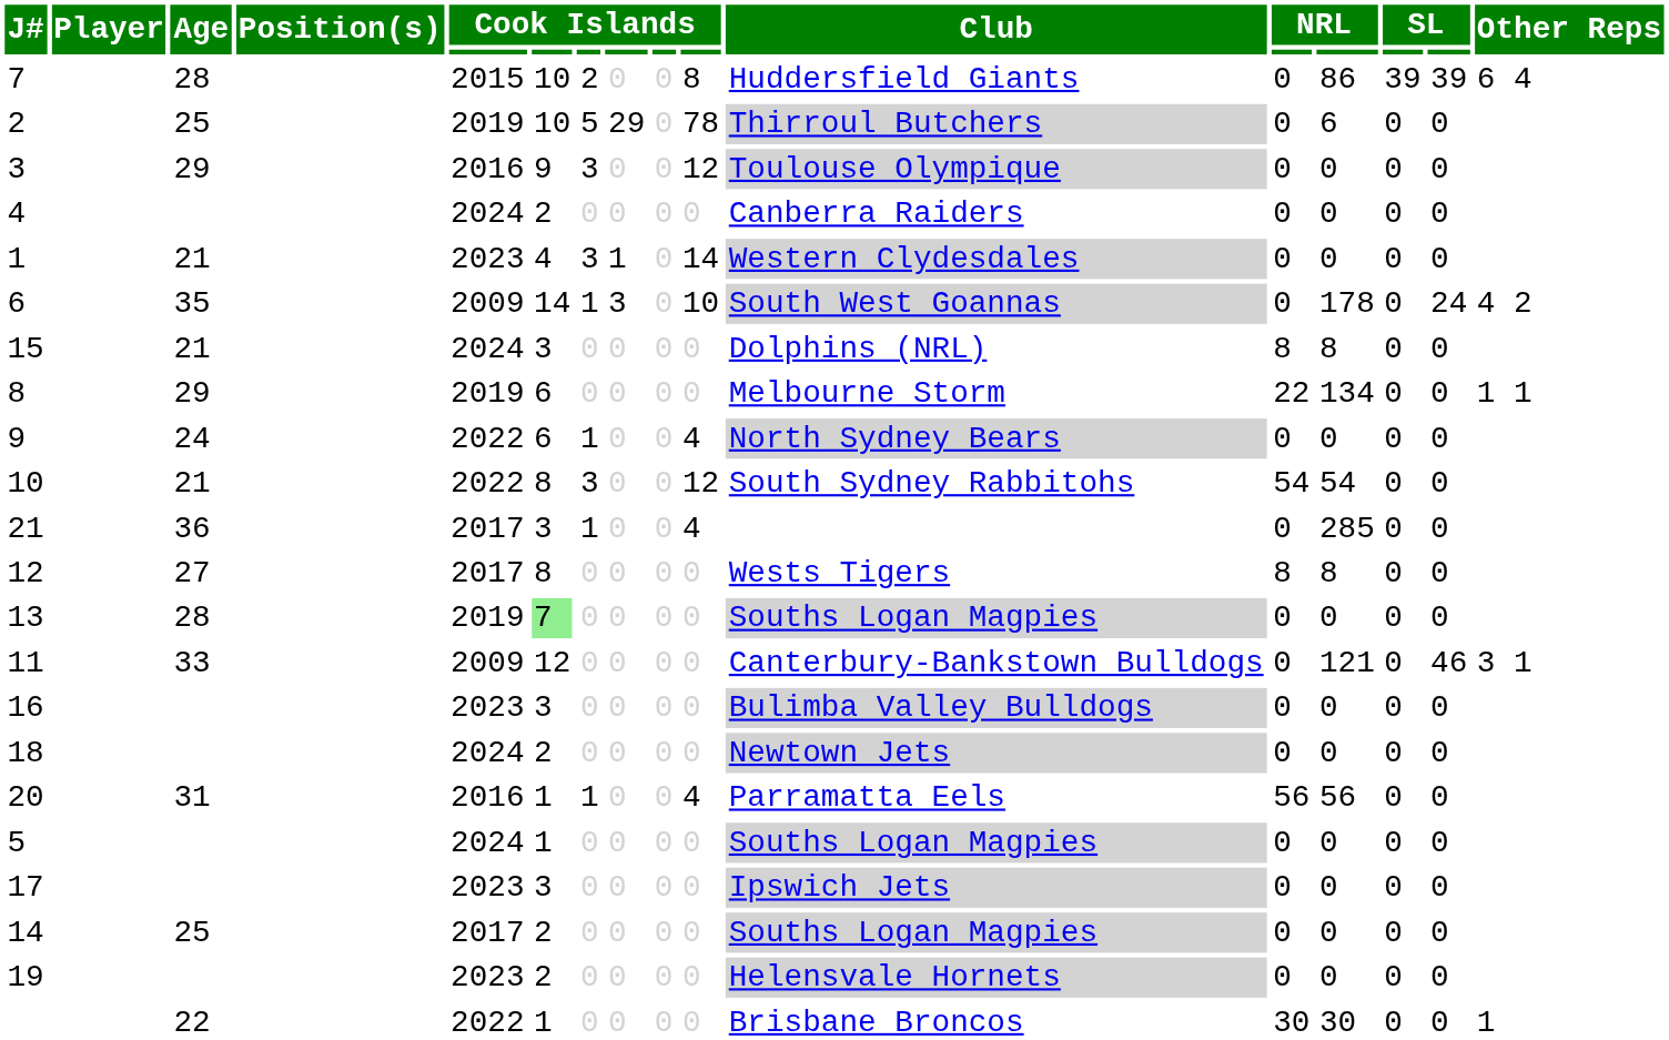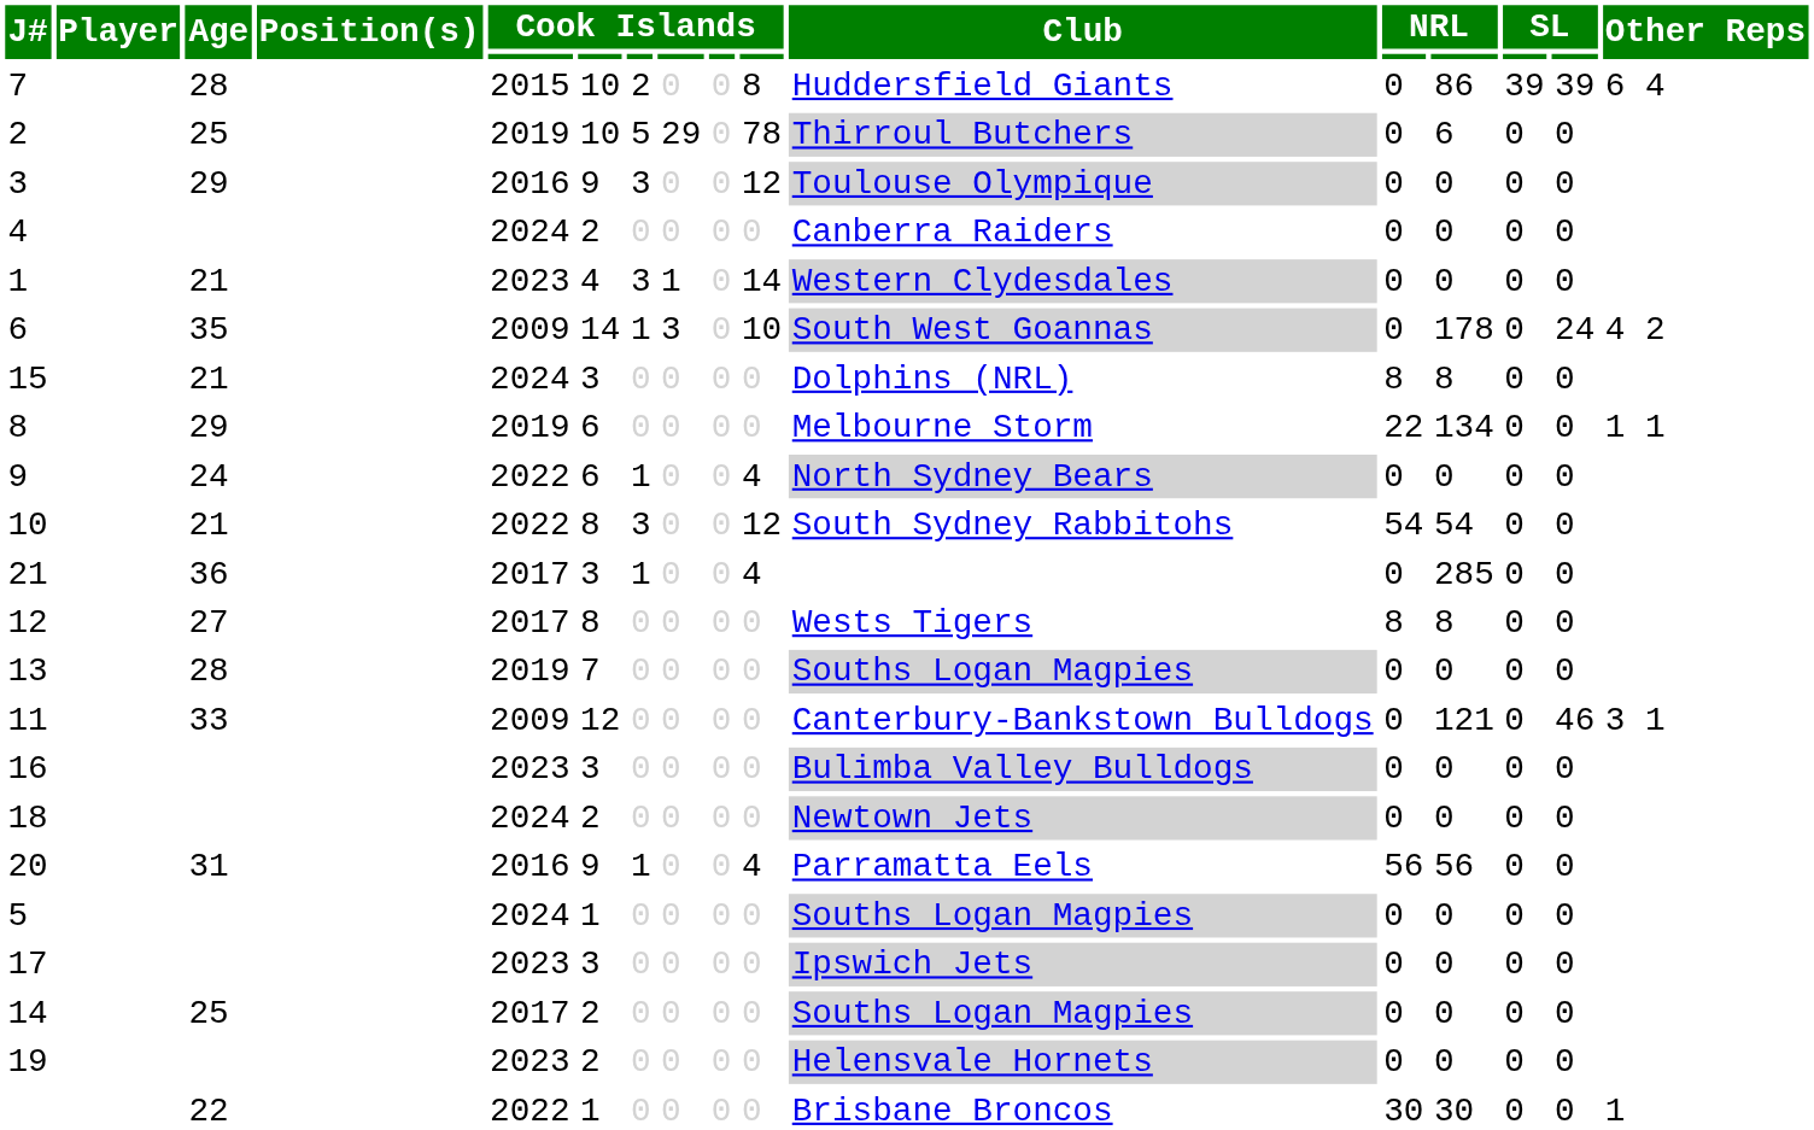 <table>
 <tr style="background:green; color:white;">
 <th rowspan=2>J#</th>
 <th rowspan=2 align=left>Player</th>
 <th rowspan=2 align=center>Age</th>
 <th rowspan=2 align=center>Position(s)</th>
 <th colspan=6 align=center>Cook Islands</th>
 <th rowspan=2 align=center>Club</th>
 <th colspan=2 align=center>NRL</th>
 <th colspan=2 align=center>SL</th>
 <th rowspan=2 align=center>Other Reps</th>
 </tr>
 <tr style="background:green; color:white;">
 <th></th>
 <th></th>
 <th></th>
 <th></th>
 <th></th>
 <th></th>
 <th></th>
 <th></th>
 <th></th>
 <th></th>
 </tr>
 <tr>
 <td>7</td>
 <td align=left></td>
 <td>28</td>
 <td align=center></td>
 <td>2015</td>
 <td>10</td>
 <td>2</td>
 <td style="color:lightgray">0</td>
 <td style="color:lightgray">0</td>
 <td>8</td>
 <td align=left>   <a href='#'>Huddersfield Giants</a></td>
 <td>0</td>
 <td>86</td>
 <td>39</td>
 <td>39</td>
 <td align=left> 6  4</td>
 </tr>
 <tr>
 <td>2</td>
 <td align=left></td>
 <td>25</td>
 <td align=center></td>
 <td>2019</td>
 <td>10</td>
 <td>5</td>
 <td>29</td>
 <td style="color:lightgray">0</td>
 <td>78</td>
 <td bgcolor=lightgray align=left>  <a href='#'>Thirroul Butchers</a></td>
 <td>0</td>
 <td>6</td>
 <td>0</td>
 <td>0</td>
 <td></td>
 </tr>
 <tr>
 <td>3</td>
 <td align=left></td>
 <td>29</td>
 <td align=center></td>
 <td>2016</td>
 <td>9</td>
 <td>3</td>
 <td style="color:lightgray">0</td>
 <td style="color:lightgray">0</td>
 <td>12</td>
 <td bgcolor=lightgray align=left>   <a href='#'>Toulouse Olympique</a></td>
 <td>0</td>
 <td>0</td>
 <td>0</td>
 <td>0</td>
 <td></td>
 </tr>
 <tr>
 <td>4</td>
 <td align=left></td>
 <td></td>
 <td align=center></td>
 <td>2024</td>
 <td>2</td>
 <td style="color:lightgray">0</td>
 <td style="color:lightgray">0</td>
 <td style="color:lightgray">0</td>
 <td style="color:lightgray">0</td>
 <td align=left>   <a href='#'>Canberra Raiders</a></td>
 <td>0</td>
 <td>0</td>
 <td>0</td>
 <td>0</td>
 <td></td>
 </tr>
 <tr>
 <td>1</td>
 <td align=left></td>
 <td>21</td>
 <td align=center></td>
 <td>2023</td>
 <td>4</td>
 <td>3</td>
 <td>1</td>
 <td style="color:lightgray">0</td>
 <td>14</td>
 <td bgcolor=lightgray align=left>   <a href='#'>Western Clydesdales</a></td>
 <td>0</td>
 <td>0</td>
 <td>0</td>
 <td>0</td>
 <td></td>
 </tr>
 <tr>
 <td>6</td>
 <td align=left></td>
 <td>35</td>
 <td align=center></td>
 <td>2009</td>
 <td>14</td>
 <td>1</td>
 <td>3</td>
 <td style="color:lightgray">0</td>
 <td>10</td>
 <td bgcolor=lightgray align=left>  <a href='#'>South West Goannas</a></td>
 <td>0</td>
 <td>178</td>
 <td>0</td>
 <td>24</td>
 <td align=left> 4  2</td>
 </tr>
 <tr>
 <td>15</td>
 <td align=left></td>
 <td>21</td>
 <td align=center></td>
 <td>2024</td>
 <td>3</td>
 <td style="color:lightgray">0</td>
 <td style="color:lightgray">0</td>
 <td style="color:lightgray">0</td>
 <td style="color:lightgray">0</td>
 <td align=left>   <a href='#'>Dolphins (NRL)</a></td>
 <td>8</td>
 <td>8</td>
 <td>0</td>
 <td>0</td>
 <td></td>
 </tr>
 <tr>
 <td>8</td>
 <td align=left></td>
 <td>29</td>
 <td align=center></td>
 <td>2019</td>
 <td>6</td>
 <td style="color:lightgray">0</td>
 <td style="color:lightgray">0</td>
 <td style="color:lightgray">0</td>
 <td style="color:lightgray">0</td>
 <td align=left>   <a href='#'>Melbourne Storm</a></td>
 <td>22</td>
 <td>134</td>
 <td>0</td>
 <td>0</td>
 <td align=left> 1  1</td>
 </tr>
 <tr>
 <td>9</td>
 <td align=left></td>
 <td>24</td>
 <td align=center></td>
 <td>2022</td>
 <td>6</td>
 <td>1</td>
 <td style="color:lightgray">0</td>
 <td style="color:lightgray">0</td>
 <td>4</td>
 <td bgcolor=lightgray align=left>   <a href='#'>North Sydney Bears</a></td>
 <td>0</td>
 <td>0</td>
 <td>0</td>
 <td>0</td>
 <td></td>
 </tr>
 <tr>
 <td>10</td>
 <td align=left></td>
 <td>21</td>
 <td align=center></td>
 <td>2022</td>
 <td>8</td>
 <td>3</td>
 <td style="color:lightgray">0</td>
 <td style="color:lightgray">0</td>
 <td>12</td>
 <td align=left>   <a href='#'>South Sydney Rabbitohs</a></td>
 <td>54</td>
 <td>54</td>
 <td>0</td>
 <td>0</td>
 <td></td>
 </tr>
 <tr>
 <td>21</td>
 <td align=left></td>
 <td>36</td>
 <td align=center></td>
 <td>2017</td>
 <td>3</td>
 <td>1</td>
 <td style="color:lightgray">0</td>
 <td style="color:lightgray">0</td>
 <td>4</td>
 <td></td>
 <td>0</td>
 <td>285</td>
 <td>0</td>
 <td>0</td>
 <td></td>
 </tr>
 <tr>
 <td>12</td>
 <td align=left></td>
 <td>27</td>
 <td align=center></td>
 <td>2017</td>
 <td>8</td>
 <td style="color:lightgray">0</td>
 <td style="color:lightgray">0</td>
 <td style="color:lightgray">0</td>
 <td style="color:lightgray">0</td>
 <td align=left>   <a href='#'>Wests Tigers</a></td>
 <td>8</td>
 <td>8</td>
 <td>0</td>
 <td>0</td>
 <td></td>
 </tr>
 <tr>
 <td>13</td>
 <td align=left></td>
 <td>28</td>
 <td align=center></td>
 <td>2019</td>
-<td style="background: lightgreen;">7</td>
+<td>7</td>
 <td style="color:lightgray">0</td>
 <td style="color:lightgray">0</td>
 <td style="color:lightgray">0</td>
 <td style="color:lightgray">0</td>
 <td bgcolor=lightgray align=left>   <a href='#'>Souths Logan Magpies</a></td>
 <td>0</td>
 <td>0</td>
 <td>0</td>
 <td>0</td>
 <td></td>
 </tr>
 <tr>
 <td>11</td>
 <td align=left></td>
 <td>33</td>
 <td align=center></td>
 <td>2009</td>
 <td>12</td>
 <td style="color:lightgray">0</td>
 <td style="color:lightgray">0</td>
 <td style="color:lightgray">0</td>
 <td style="color:lightgray">0</td>
 <td align=left>   <a href='#'>Canterbury-Bankstown Bulldogs</a></td>
 <td>0</td>
 <td>121</td>
 <td>0</td>
 <td>46</td>
 <td align=left> 3  1</td>
 </tr>
 <tr>
 <td>16</td>
 <td align=left></td>
 <td></td>
 <td align=center></td>
 <td>2023</td>
 <td>3</td>
 <td style="color:lightgray">0</td>
 <td style="color:lightgray">0</td>
 <td style="color:lightgray">0</td>
 <td style="color:lightgray">0</td>
 <td bgcolor=lightgray align=left>   <a href='#'>Bulimba Valley Bulldogs</a></td>
 <td>0</td>
 <td>0</td>
 <td>0</td>
 <td>0</td>
 <td></td>
 </tr>
 <tr>
 <td>18</td>
 <td align=left></td>
 <td></td>
 <td align=center></td>
 <td>2024</td>
 <td>2</td>
 <td style="color:lightgray">0</td>
 <td style="color:lightgray">0</td>
 <td style="color:lightgray">0</td>
 <td style="color:lightgray">0</td>
 <td bgcolor=lightgray align=left>   <a href='#'>Newtown Jets</a></td>
 <td>0</td>
 <td>0</td>
 <td>0</td>
 <td>0</td>
 <td></td>
 </tr>
 <tr>
 <td>20</td>
 <td align=left></td>
 <td>31</td>
 <td align=center></td>
 <td>2016</td>
-<td>1</td>
+<td>9</td>
 <td>1</td>
 <td style="color:lightgray">0</td>
 <td style="color:lightgray">0</td>
 <td>4</td>
 <td align=left>   <a href='#'>Parramatta Eels</a></td>
 <td>56</td>
 <td>56</td>
 <td>0</td>
 <td>0</td>
 <td></td>
 </tr>
 <tr>
 <td>5</td>
 <td align=left></td>
 <td></td>
 <td align=center></td>
 <td>2024</td>
 <td>1</td>
 <td style="color:lightgray">0</td>
 <td style="color:lightgray">0</td>
 <td style="color:lightgray">0</td>
 <td style="color:lightgray">0</td>
 <td bgcolor=lightgray align=left>   <a href='#'>Souths Logan Magpies</a></td>
 <td>0</td>
 <td>0</td>
 <td>0</td>
 <td>0</td>
 <td></td>
 </tr>
 <tr>
 <td>17</td>
 <td align=left></td>
 <td></td>
 <td align=center></td>
 <td>2023</td>
 <td>3</td>
 <td style="color:lightgray">0</td>
 <td style="color:lightgray">0</td>
 <td style="color:lightgray">0</td>
 <td style="color:lightgray">0</td>
 <td bgcolor=lightgray align=left>   <a href='#'>Ipswich Jets</a></td>
 <td>0</td>
 <td>0</td>
 <td>0</td>
 <td>0</td>
 <td></td>
 </tr>
 <tr>
 <td>14</td>
 <td align=left></td>
 <td>25</td>
 <td align=center></td>
 <td>2017</td>
 <td>2</td>
 <td style="color:lightgray">0</td>
 <td style="color:lightgray">0</td>
 <td style="color:lightgray">0</td>
 <td style="color:lightgray">0</td>
 <td bgcolor=lightgray align=left>   <a href='#'>Souths Logan Magpies</a></td>
 <td>0</td>
 <td>0</td>
 <td>0</td>
 <td>0</td>
 <td></td>
 </tr>
 <tr>
 <td>19</td>
 <td align=left></td>
 <td></td>
 <td align=center></td>
 <td>2023</td>
 <td>2</td>
 <td style="color:lightgray">0</td>
 <td style="color:lightgray">0</td>
 <td style="color:lightgray">0</td>
 <td style="color:lightgray">0</td>
 <td bgcolor=lightgray align=left>   <a href='#'>Helensvale Hornets</a></td>
 <td>0</td>
 <td>0</td>
 <td>0</td>
 <td>0</td>
 <td></td>
 </tr>
 <tr>
 <td></td>
 <td align=left></td>
 <td>22</td>
 <td align=center></td>
 <td>2022</td>
 <td>1</td>
 <td style="color:lightgray">0</td>
 <td style="color:lightgray">0</td>
 <td style="color:lightgray">0</td>
 <td style="color:lightgray">0</td>
 <td align=left>   <a href='#'>Brisbane Broncos</a></td>
 <td>30</td>
 <td>30</td>
 <td>0</td>
 <td>0</td>
 <td align=left> 1</td>
 </tr>
 </table>
